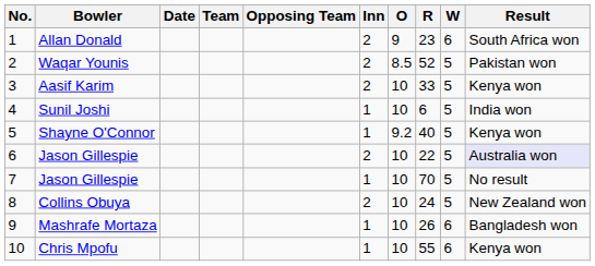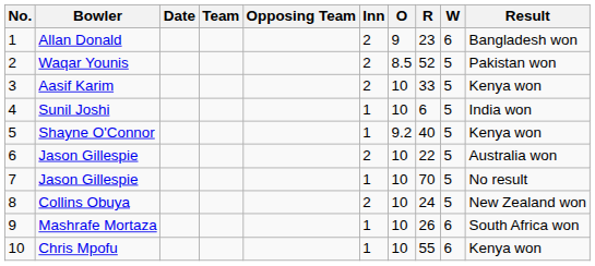 <table class="wikitable sortable">
 <tr>
 <th>No.</th>
 <th>Bowler</th>
 <th>Date</th>
 <th>Team</th>
 <th>Opposing Team</th>
 <th scope="col" style="width:20px;">Inn</th>
 <th scope="col" style="width:20px;">O</th>
 <th scope="col" style="width:20px;">R</th>
 <th scope="col" style="width:20px;">W</th>
 <th>Result</th>
 </tr>
 <tr>
 <td>1</td>
 <td><a href='#'>Allan Donald</a></td>
 <td></td>
 <td></td>
 <td></td>
 <td>2</td>
 <td>9</td>
 <td>23</td>
 <td>6</td>
-<td>South Africa won</td>
+<td>Bangladesh won</td>
 </tr>
 <tr>
 <td>2</td>
 <td><a href='#'>Waqar Younis</a></td>
 <td></td>
 <td></td>
 <td></td>
 <td>2</td>
 <td>8.5</td>
 <td>52</td>
 <td>5</td>
 <td>Pakistan won</td>
 </tr>
 <tr>
 <td>3</td>
 <td><a href='#'>Aasif Karim</a></td>
 <td></td>
 <td></td>
 <td></td>
 <td>2</td>
 <td>10</td>
 <td>33</td>
 <td>5</td>
 <td>Kenya won</td>
 </tr>
 <tr>
 <td>4</td>
 <td><a href='#'>Sunil Joshi</a></td>
 <td></td>
 <td></td>
 <td></td>
 <td>1</td>
 <td>10</td>
 <td>6</td>
 <td>5</td>
 <td>India won</td>
 </tr>
 <tr>
 <td>5</td>
 <td><a href='#'>Shayne O'Connor</a></td>
 <td></td>
 <td></td>
 <td></td>
 <td>1</td>
 <td>9.2</td>
 <td>40</td>
 <td>5</td>
 <td>Kenya won</td>
 </tr>
 <tr>
 <td>6</td>
 <td><a href='#'>Jason Gillespie</a></td>
 <td></td>
 <td></td>
 <td></td>
 <td>2</td>
 <td>10</td>
 <td>22</td>
 <td>5</td>
-<td style="background: lavender;">Australia won</td>
+<td>Australia won</td>
 </tr>
 <tr>
 <td>7</td>
 <td><a href='#'>Jason Gillespie</a></td>
 <td></td>
 <td></td>
 <td></td>
 <td>1</td>
 <td>10</td>
 <td>70</td>
 <td>5</td>
 <td>No result</td>
 </tr>
 <tr>
 <td>8</td>
 <td><a href='#'>Collins Obuya</a></td>
 <td></td>
 <td></td>
 <td></td>
 <td>2</td>
 <td>10</td>
 <td>24</td>
 <td>5</td>
 <td>New Zealand won</td>
 </tr>
 <tr>
 <td>9</td>
 <td><a href='#'>Mashrafe Mortaza</a></td>
 <td></td>
 <td></td>
 <td></td>
 <td>1</td>
 <td>10</td>
 <td>26</td>
 <td>6</td>
-<td>Bangladesh won</td>
+<td>South Africa won</td>
 </tr>
 <tr>
 <td>10</td>
 <td><a href='#'>Chris Mpofu</a></td>
 <td></td>
 <td></td>
 <td></td>
 <td>1</td>
 <td>10</td>
 <td>55</td>
 <td>6</td>
 <td>Kenya won</td>
 </tr>
 </table>
